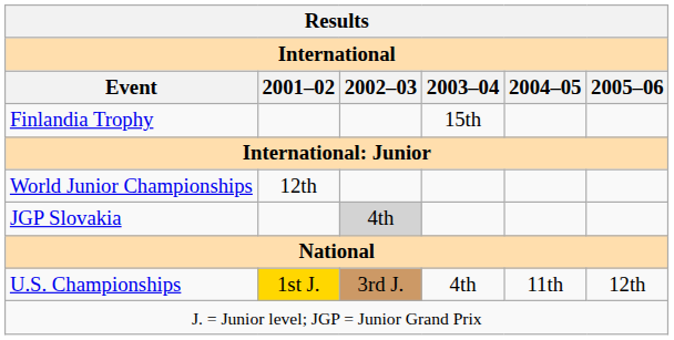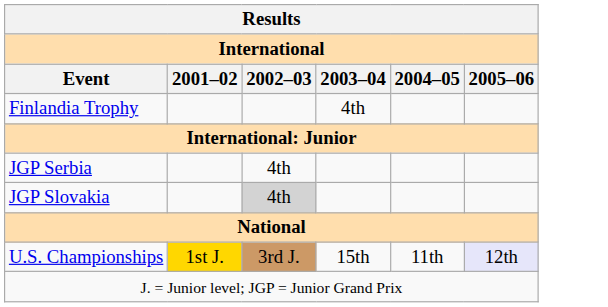 <table class="wikitable" style="text-align:center">
 <tr>
 <th colspan=6 align=center><strong>Results</strong></th>
 </tr>
 <tr>
 <th style="background-color: #ffdead; " colspan=6 align=center><strong>International</strong></th>
 </tr>
 <tr>
 <th>Event</th>
 <th>2001–02</th>
 <th>2002–03</th>
 <th>2003–04</th>
 <th>2004–05</th>
 <th>2005–06</th>
 </tr>
 <tr>
 <td align=left><a href='#'>Finlandia Trophy</a></td>
 <td></td>
 <td></td>
-<td>15th</td>
+<td>4th</td>
 <td></td>
 <td></td>
 </tr>
 <tr>
 <th style="background-color: #ffdead; " colspan=6 align=center><strong>International: Junior</strong></th>
 </tr>
 <tr>
-<td align=left><a href='#'>World Junior Championships</a></td>
-<td>12th</td>
+<td align=left><a href='#'>JGP Serbia</a></td>
 <td></td>
+<td>4th</td>
 <td></td>
 <td></td>
 <td></td>
 </tr>
 <tr>
 <td align=left><a href='#'>JGP Slovakia</a></td>
 <td></td>
 <td style="background: lightgrey;">4th</td>
 <td></td>
 <td></td>
 <td></td>
 </tr>
 <tr>
 <th style="background-color: #ffdead; " colspan=6 align=center><strong>National</strong></th>
 </tr>
 <tr>
 <td align=left><a href='#'>U.S. Championships</a></td>
 <td bgcolor=gold>1st J.</td>
 <td bgcolor=cc9966>3rd J.</td>
-<td>4th</td>
+<td>15th</td>
 <td>11th</td>
-<td>12th</td>
+<td style="background: lavender;">12th</td>
 </tr>
 <tr>
 <td colspan=6 align=center><small> J. = Junior level; JGP = Junior Grand Prix </small></td>
 </tr>
 </table>
